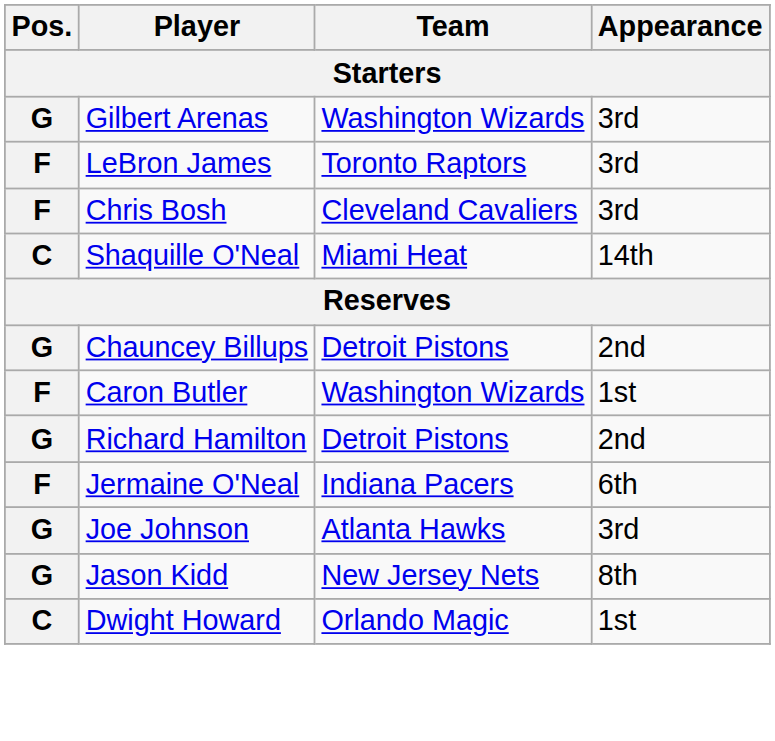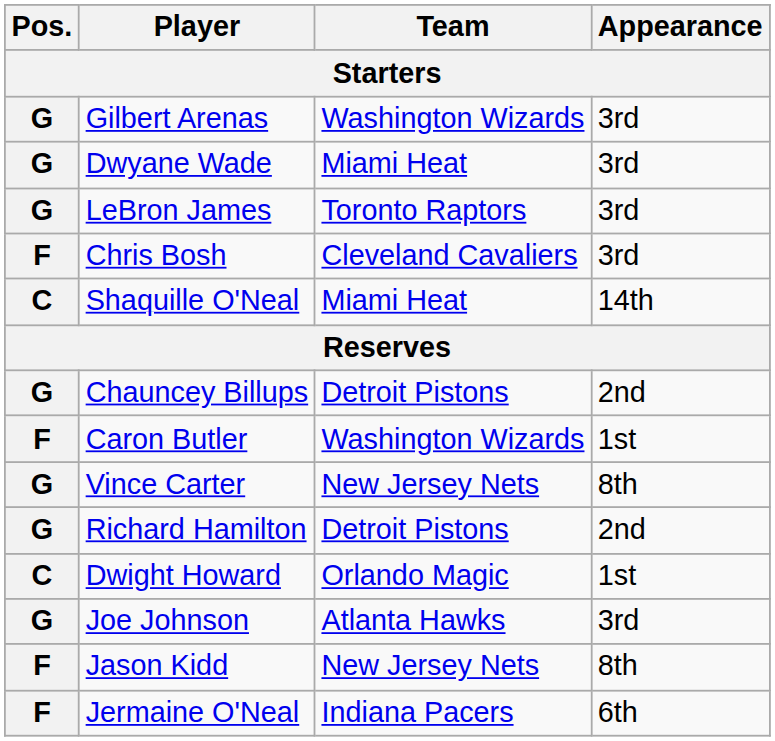 <table class="wikitable">
 <tr>
 <th>Pos.</th>
 <th>Player</th>
 <th>Team</th>
 <th>Appearance</th>
 </tr>
 <tr>
 <th colspan="4">Starters</th>
 </tr>
 <tr>
 <th>G</th>
 <td><a href='#'>Gilbert Arenas</a></td>
 <td><a href='#'>Washington Wizards</a></td>
 <td>3rd</td>
 </tr>
 <tr>
-<th>F</th>
+<th>G</th>
+<td><a href='#'>Dwyane Wade</a></td>
+<td><a href='#'>Miami Heat</a></td>
+<td>3rd</td>
+</tr>
+<tr>
+<th>G</th>
 <td><a href='#'>LeBron James</a></td>
 <td><a href='#'>Toronto Raptors</a></td>
 <td>3rd</td>
 </tr>
 <tr>
 <th>F</th>
 <td><a href='#'>Chris Bosh</a></td>
 <td><a href='#'>Cleveland Cavaliers</a></td>
 <td>3rd</td>
 </tr>
 <tr>
 <th>C</th>
 <td><a href='#'>Shaquille O'Neal</a></td>
 <td><a href='#'>Miami Heat</a></td>
 <td>14th</td>
 </tr>
 <tr>
 <th colspan="4">Reserves</th>
 </tr>
 <tr>
 <th>G</th>
 <td><a href='#'>Chauncey Billups</a></td>
 <td><a href='#'>Detroit Pistons</a></td>
 <td>2nd</td>
 </tr>
 <tr>
 <th>F</th>
 <td><a href='#'>Caron Butler</a></td>
 <td><a href='#'>Washington Wizards</a></td>
 <td>1st</td>
 </tr>
 <tr>
 <th>G</th>
+<td><a href='#'>Vince Carter</a></td>
+<td><a href='#'>New Jersey Nets</a></td>
+<td>8th</td>
+</tr>
+<tr>
+<th>G</th>
 <td><a href='#'>Richard Hamilton</a></td>
 <td><a href='#'>Detroit Pistons</a></td>
 <td>2nd</td>
 </tr>
 <tr>
-<th>F</th>
-<td><a href='#'>Jermaine O'Neal</a></td>
-<td><a href='#'>Indiana Pacers</a></td>
-<td>6th</td>
+<th>C</th>
+<td><a href='#'>Dwight Howard</a></td>
+<td><a href='#'>Orlando Magic</a></td>
+<td>1st</td>
 </tr>
 <tr>
 <th>G</th>
 <td><a href='#'>Joe Johnson</a></td>
 <td><a href='#'>Atlanta Hawks</a></td>
 <td>3rd</td>
 </tr>
 <tr>
-<th>G</th>
+<th>F</th>
 <td><a href='#'>Jason Kidd</a></td>
 <td><a href='#'>New Jersey Nets</a></td>
 <td>8th</td>
 </tr>
 <tr>
-<th>C</th>
-<td><a href='#'>Dwight Howard</a></td>
-<td><a href='#'>Orlando Magic</a></td>
-<td>1st</td>
+<th>F</th>
+<td><a href='#'>Jermaine O'Neal</a></td>
+<td><a href='#'>Indiana Pacers</a></td>
+<td>6th</td>
 </tr>
 </table>
